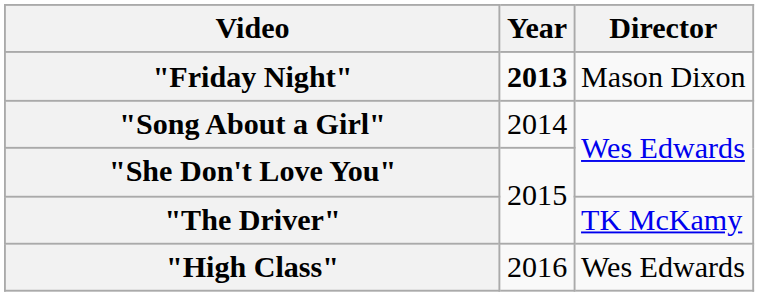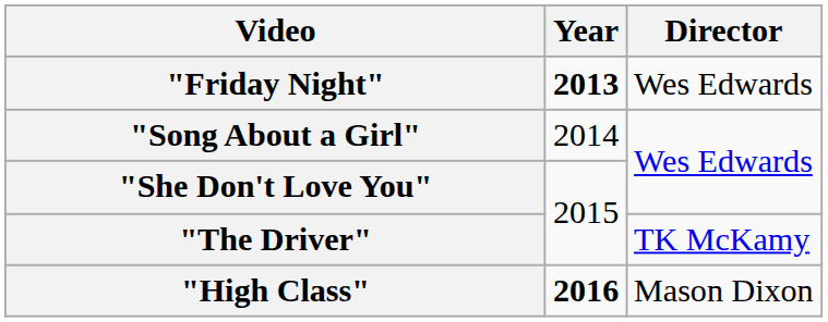 <table class="wikitable plainrowheaders">
 <tr>
 <th style="width:16em;">Video</th>
 <th>Year</th>
 <th>Director</th>
 </tr>
 <tr>
 <th scope="row">"Friday Night"</th>
 <td><strong>2013</strong></td>
-<td>Mason Dixon</td>
+<td>Wes Edwards</td>
 </tr>
 <tr>
 <th scope="row">"Song About a Girl"</th>
 <td>2014</td>
 <td rowspan="2"><a href='#'>Wes Edwards</a></td>
 </tr>
 <tr>
 <th scope="row">"She Don't Love You"</th>
 <td rowspan="2">2015</td>
 </tr>
 <tr>
 <th scope="row">"The Driver"<br></th>
 <td><a href='#'>TK McKamy</a></td>
 </tr>
 <tr>
 <th scope="row">"High Class"</th>
-<td>2016</td>
-<td>Wes Edwards</td>
+<td><strong>2016</strong></td>
+<td>Mason Dixon</td>
 </tr>
 </table>
